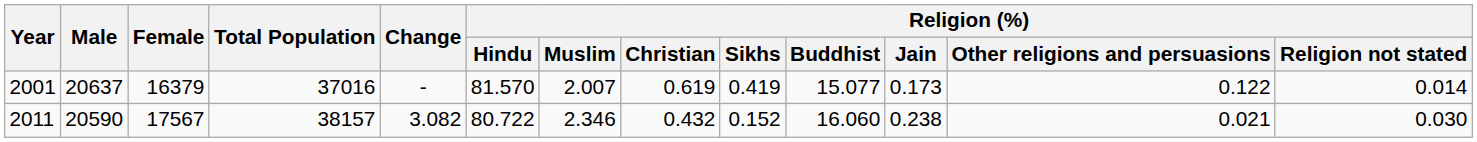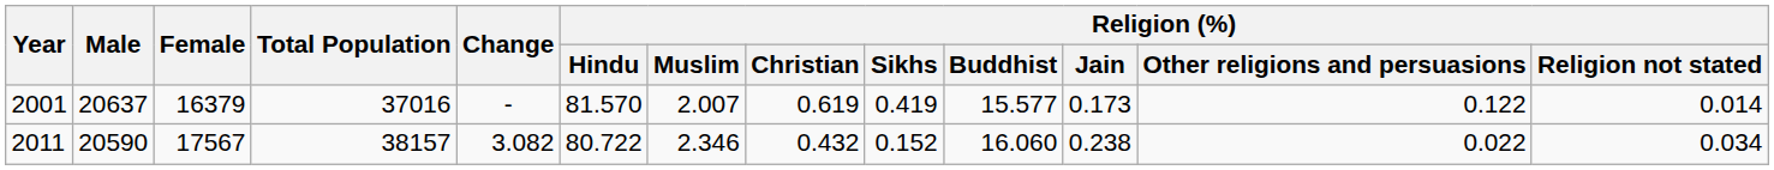 <table class="wikitable">
 <tr>
 <th rowspan="2">Year</th>
 <th rowspan="2">Male</th>
 <th rowspan="2">Female</th>
 <th rowspan="2">Total Population</th>
 <th rowspan="2">Change</th>
 <th colspan="8">Religion (%)</th>
 </tr>
 <tr>
 <th>Hindu</th>
 <th>Muslim</th>
 <th>Christian</th>
 <th>Sikhs</th>
 <th>Buddhist</th>
 <th>Jain</th>
 <th>Other religions and persuasions</th>
 <th>Religion not stated</th>
 </tr>
 <tr>
 <td>2001</td>
 <td style="text-align:right;">20637</td>
 <td style="text-align:right;">16379</td>
 <td style="text-align:right;">37016</td>
 <td style="text-align:center;">-</td>
 <td style="text-align:right;">81.570</td>
 <td style="text-align:right;">2.007</td>
 <td style="text-align:right;">0.619</td>
 <td style="text-align:right;">0.419</td>
-<td style="text-align:right;">15.077</td>
+<td style="text-align:right;">15.577</td>
 <td style="text-align:right;">0.173</td>
 <td style="text-align:right;">0.122</td>
 <td style="text-align:right;">0.014</td>
 </tr>
 <tr>
 <td>2011</td>
 <td style="text-align:right;">20590</td>
 <td style="text-align:right;">17567</td>
 <td style="text-align:right;">38157</td>
 <td style="text-align:right;">3.082</td>
 <td style="text-align:right;">80.722</td>
 <td style="text-align:right;">2.346</td>
 <td style="text-align:right;">0.432</td>
 <td style="text-align:right;">0.152</td>
 <td style="text-align:right;">16.060</td>
 <td style="text-align:right;">0.238</td>
-<td style="text-align:right;">0.021</td>
-<td style="text-align:right;">0.030</td>
+<td style="text-align:right;">0.022</td>
+<td style="text-align:right;">0.034</td>
 </tr>
 </table>
